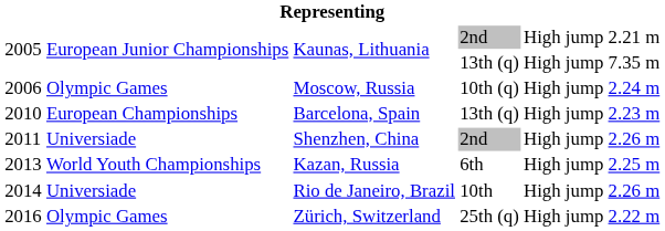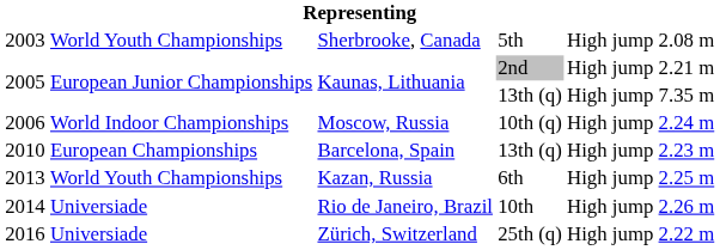 <table>
 <tr>
 <th colspan="6">Representing </th>
+</tr>
+<tr>
+<td>2003</td>
+<td><a href='#'>World Youth Championships</a></td>
+<td><a href='#'>Sherbrooke</a>, <a href='#'>Canada</a></td>
+<td>5th</td>
+<td>High jump</td>
+<td>2.08 m</td>
 </tr>
 <tr>
 <td rowspan=2>2005</td>
 <td rowspan=2><a href='#'>European Junior Championships</a></td>
 <td rowspan=2><a href='#'>Kaunas, Lithuania</a></td>
 <td bgcolor="silver">2nd</td>
 <td>High jump</td>
 <td>2.21 m</td>
 </tr>
 <tr>
 <td>13th (q)</td>
 <td>High jump</td>
 <td>7.35 m</td>
 </tr>
 <tr>
 <td>2006</td>
-<td><a href='#'>Olympic Games</a></td>
+<td><a href='#'>World Indoor Championships</a></td>
 <td><a href='#'>Moscow, Russia</a></td>
 <td>10th (q)</td>
 <td>High jump</td>
 <td><a href='#'>2.24 m</a></td>
 </tr>
 <tr>
 <td>2010</td>
 <td><a href='#'>European Championships</a></td>
 <td><a href='#'>Barcelona, Spain</a></td>
 <td>13th (q)</td>
 <td>High jump</td>
 <td><a href='#'>2.23 m</a></td>
-</tr>
-<tr>
-<td>2011</td>
-<td><a href='#'>Universiade</a></td>
-<td><a href='#'>Shenzhen, China</a></td>
-<td bgcolor="silver">2nd</td>
-<td>High jump</td>
-<td><a href='#'>2.26 m</a></td>
 </tr>
 <tr>
 <td>2013</td>
 <td><a href='#'>World Youth Championships</a></td>
 <td><a href='#'>Kazan, Russia</a></td>
 <td>6th</td>
 <td>High jump</td>
 <td><a href='#'>2.25 m</a></td>
 </tr>
 <tr>
 <td>2014</td>
 <td><a href='#'>Universiade</a></td>
 <td><a href='#'>Rio de Janeiro, Brazil</a></td>
 <td>10th</td>
 <td>High jump</td>
 <td><a href='#'>2.26 m</a></td>
 </tr>
 <tr>
 <td>2016</td>
-<td><a href='#'>Olympic Games</a></td>
+<td><a href='#'>Universiade</a></td>
 <td><a href='#'>Zürich, Switzerland</a></td>
 <td>25th (q)</td>
 <td>High jump</td>
 <td><a href='#'>2.22 m</a></td>
 </tr>
 </table>
